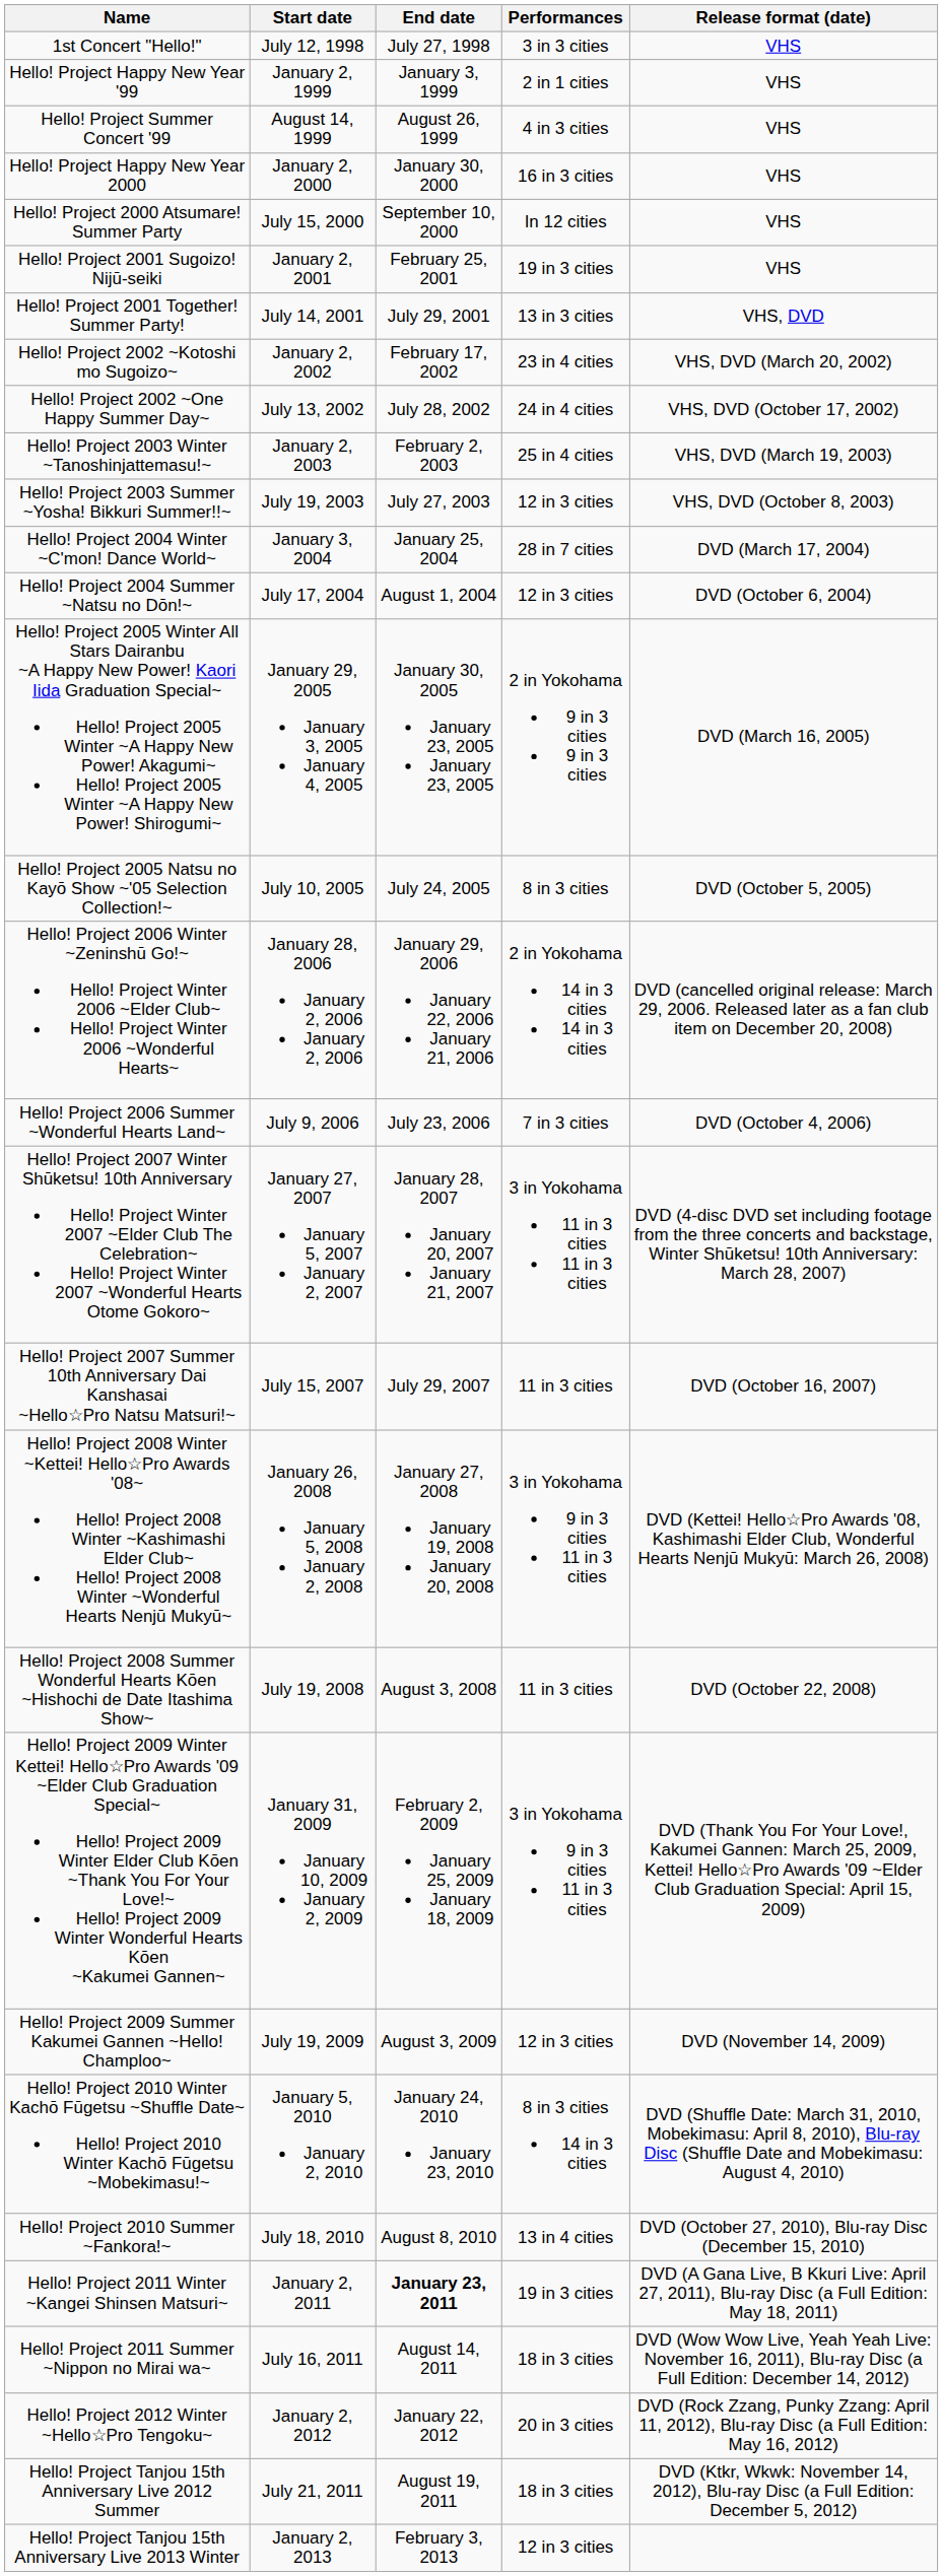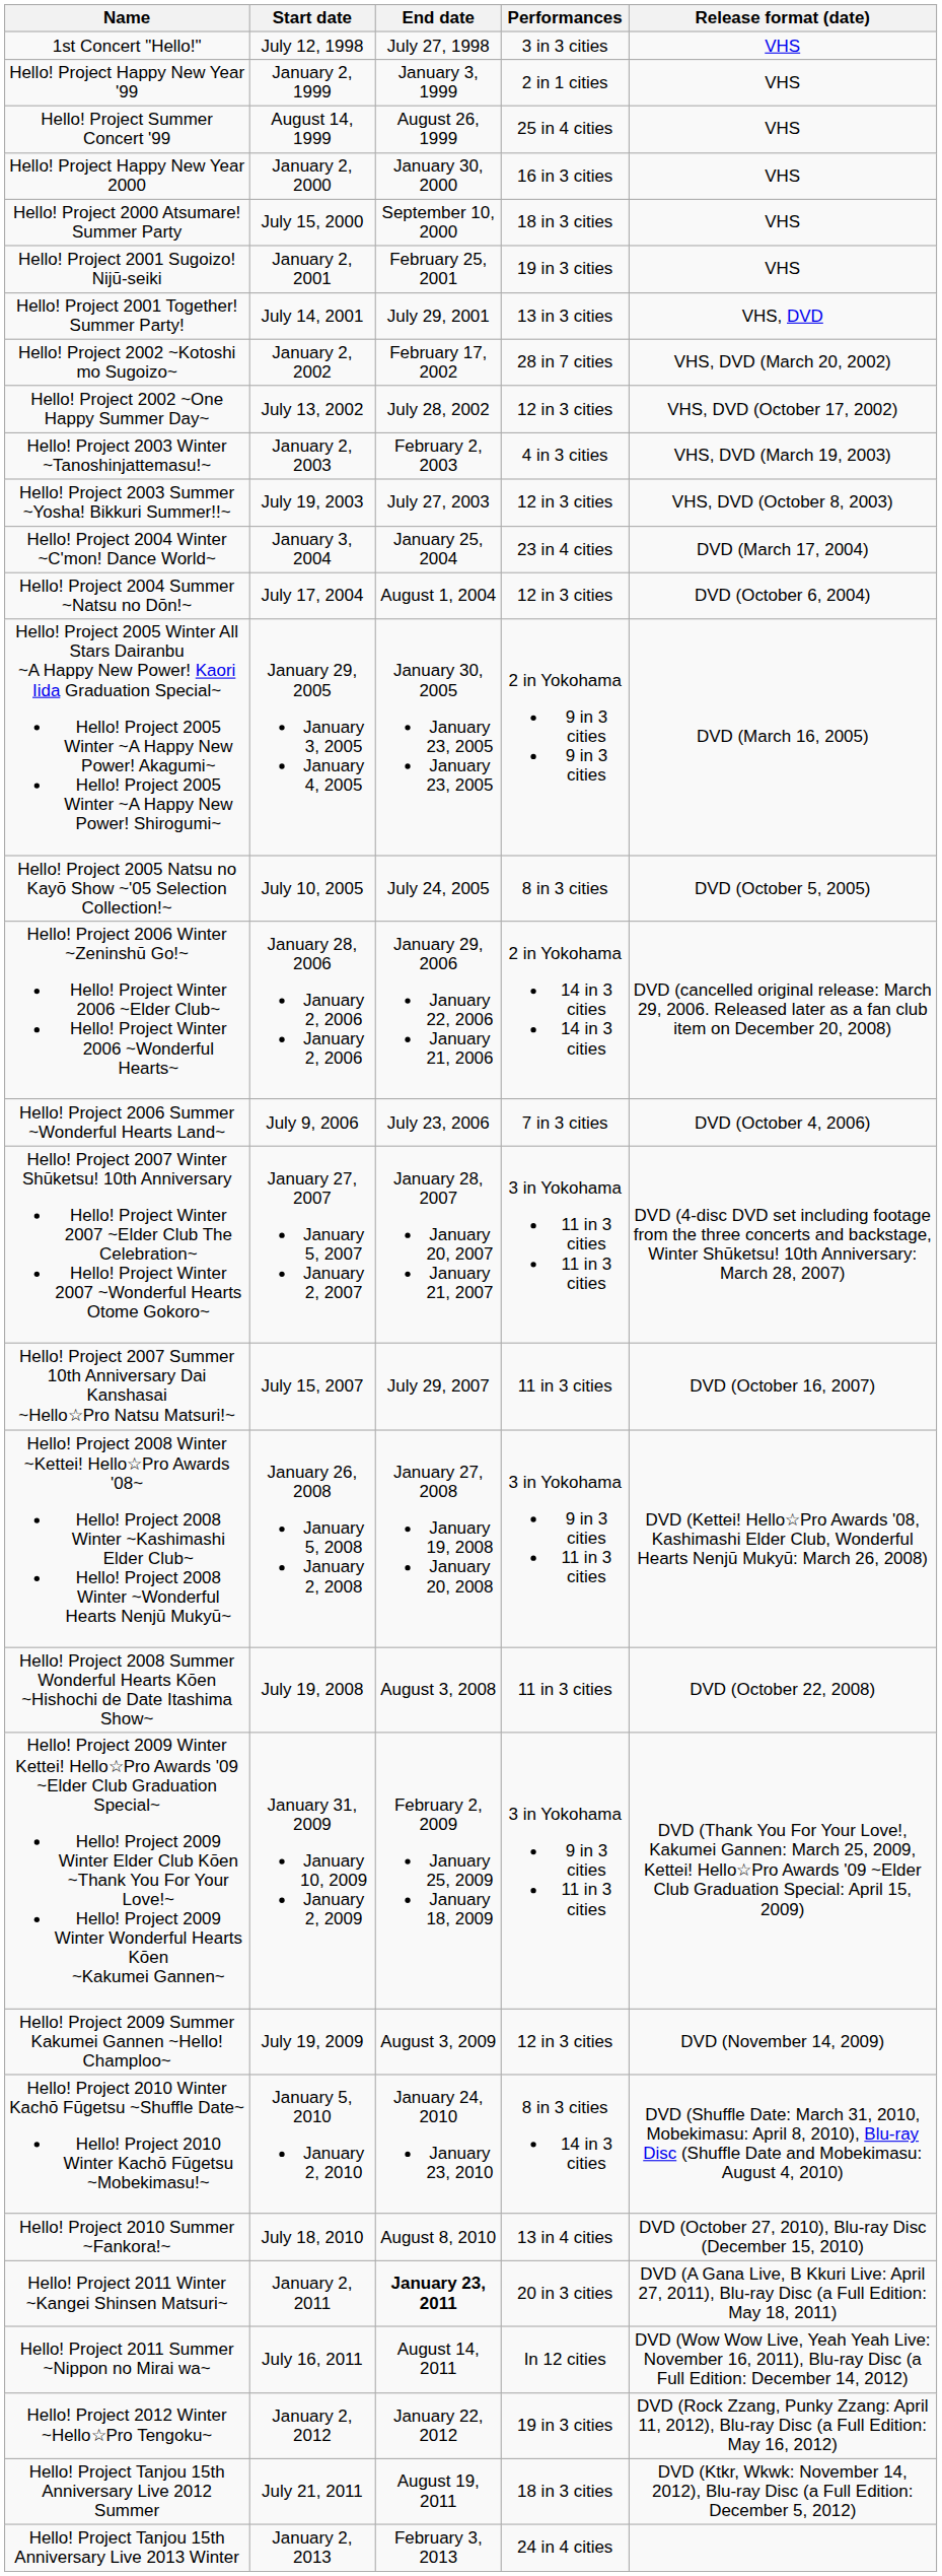 <table class="wikitable" style="text-align:center">
 <tr>
 <th>Name</th>
 <th style="width:px">Start date</th>
 <th style="width:px">End date</th>
 <th>Performances</th>
 <th>Release format (date)</th>
 </tr>
 <tr>
 <td>1st Concert "Hello!"</td>
 <td>July 12, 1998</td>
 <td>July 27, 1998</td>
 <td>3 in 3 cities</td>
 <td><a href='#'>VHS</a></td>
 </tr>
 <tr>
 <td>Hello! Project Happy New Year '99</td>
 <td>January 2, 1999</td>
 <td>January 3, 1999</td>
 <td>2 in 1 cities</td>
 <td>VHS</td>
 </tr>
 <tr>
 <td>Hello! Project Summer Concert '99</td>
 <td>August 14, 1999</td>
 <td>August 26, 1999</td>
-<td>4 in 3 cities</td>
+<td>25 in 4 cities</td>
 <td>VHS</td>
 </tr>
 <tr>
 <td>Hello! Project Happy New Year 2000</td>
 <td>January 2, 2000</td>
 <td>January 30, 2000</td>
 <td>16 in 3 cities</td>
 <td>VHS</td>
 </tr>
 <tr>
 <td>Hello! Project 2000 Atsumare! Summer Party</td>
 <td>July 15, 2000</td>
 <td>September 10, 2000</td>
-<td>In 12 cities</td>
+<td>18 in 3 cities</td>
 <td>VHS</td>
 </tr>
 <tr>
 <td>Hello! Project 2001 Sugoizo! Nijū-seiki</td>
 <td>January 2, 2001</td>
 <td>February 25, 2001</td>
 <td>19 in 3 cities</td>
 <td>VHS</td>
 </tr>
 <tr>
 <td>Hello! Project 2001 Together! Summer Party!</td>
 <td>July 14, 2001</td>
 <td>July 29, 2001</td>
 <td>13 in 3 cities</td>
 <td>VHS, <a href='#'>DVD</a></td>
 </tr>
 <tr>
 <td>Hello! Project 2002 ~Kotoshi mo Sugoizo~</td>
 <td>January 2, 2002</td>
 <td>February 17, 2002</td>
-<td>23 in 4 cities</td>
+<td>28 in 7 cities</td>
 <td>VHS, DVD (March 20, 2002)</td>
 </tr>
 <tr>
 <td>Hello! Project 2002 ~One Happy Summer Day~</td>
 <td>July 13, 2002</td>
 <td>July 28, 2002</td>
-<td>24 in 4 cities</td>
+<td>12 in 3 cities</td>
 <td>VHS, DVD (October 17, 2002)</td>
 </tr>
 <tr>
 <td>Hello! Project 2003 Winter ~Tanoshinjattemasu!~</td>
 <td>January 2, 2003</td>
 <td>February 2, 2003</td>
-<td>25 in 4 cities</td>
+<td>4 in 3 cities</td>
 <td>VHS, DVD (March 19, 2003)</td>
 </tr>
 <tr>
 <td>Hello! Project 2003 Summer ~Yosha! Bikkuri Summer!!~</td>
 <td>July 19, 2003</td>
 <td>July 27, 2003</td>
 <td>12 in 3 cities</td>
 <td>VHS, DVD (October 8, 2003)</td>
 </tr>
 <tr>
 <td>Hello! Project 2004 Winter ~C'mon! Dance World~</td>
 <td>January 3, 2004</td>
 <td>January 25, 2004</td>
-<td>28 in 7 cities</td>
+<td>23 in 4 cities</td>
 <td>DVD (March 17, 2004)</td>
 </tr>
 <tr>
 <td>Hello! Project 2004 Summer ~Natsu no Dōn!~</td>
 <td>July 17, 2004</td>
 <td>August 1, 2004</td>
 <td>12 in 3 cities</td>
 <td>DVD (October 6, 2004)</td>
 </tr>
 <tr>
 <td>Hello! Project 2005 Winter All Stars Dairanbu<br>~A Happy New Power! <a href='#'>Kaori Iida</a> Graduation Special~<br><ul><li>Hello! Project 2005 Winter ~A Happy New Power! Akagumi~</li><li>Hello! Project 2005 Winter ~A Happy New Power! Shirogumi~</li></ul></td>
 <td>January 29, 2005<br><ul><li>January 3, 2005</li><li>January 4, 2005</li></ul></td>
 <td>January 30, 2005<br><ul><li>January 23, 2005</li><li>January 23, 2005</li></ul></td>
 <td>2 in Yokohama<br><ul><li>9 in 3 cities</li><li>9 in 3 cities</li></ul></td>
 <td>DVD (March 16, 2005)</td>
 </tr>
 <tr>
 <td>Hello! Project 2005 Natsu no Kayō Show ~'05 Selection Collection!~</td>
 <td>July 10, 2005</td>
 <td>July 24, 2005</td>
 <td>8 in 3 cities</td>
 <td>DVD (October 5, 2005)</td>
 </tr>
 <tr>
 <td>Hello! Project 2006 Winter ~Zeninshū Go!~<br><ul><li>Hello! Project Winter 2006 ~Elder Club~</li><li>Hello! Project Winter 2006 ~Wonderful Hearts~</li></ul></td>
 <td>January 28, 2006<br><ul><li>January 2, 2006</li><li>January 2, 2006</li></ul></td>
 <td>January 29, 2006<br><ul><li>January 22, 2006</li><li>January 21, 2006</li></ul></td>
 <td>2 in Yokohama<br><ul><li>14 in 3 cities</li><li>14 in 3 cities</li></ul></td>
 <td>DVD (cancelled original release: March 29, 2006. Released later as a fan club item on December 20, 2008)</td>
 </tr>
 <tr>
 <td>Hello! Project 2006 Summer ~Wonderful Hearts Land~</td>
 <td>July 9, 2006</td>
 <td>July 23, 2006</td>
 <td>7 in 3 cities</td>
 <td>DVD (October 4, 2006)</td>
 </tr>
 <tr>
 <td>Hello! Project 2007 Winter Shūketsu! 10th Anniversary<br><ul><li>Hello! Project Winter 2007 ~Elder Club The Celebration~</li><li>Hello! Project Winter 2007 ~Wonderful Hearts Otome Gokoro~</li></ul></td>
 <td>January 27, 2007<br><ul><li>January 5, 2007</li><li>January 2, 2007</li></ul></td>
 <td>January 28, 2007<br><ul><li>January 20, 2007</li><li>January 21, 2007</li></ul></td>
 <td>3 in Yokohama<br><ul><li>11 in 3 cities</li><li>11 in 3 cities</li></ul></td>
 <td>DVD (4-disc DVD set including footage from the three concerts and backstage, Winter Shūketsu! 10th Anniversary: March 28, 2007)</td>
 </tr>
 <tr>
 <td>Hello! Project 2007 Summer 10th Anniversary Dai Kanshasai<br>~Hello☆Pro Natsu Matsuri!~</td>
 <td>July 15, 2007</td>
 <td>July 29, 2007</td>
 <td>11 in 3 cities</td>
 <td>DVD (October 16, 2007)</td>
 </tr>
 <tr>
 <td>Hello! Project 2008 Winter ~Kettei! Hello☆Pro Awards '08~<br><ul><li>Hello! Project 2008 Winter ~Kashimashi Elder Club~</li><li>Hello! Project 2008 Winter ~Wonderful Hearts Nenjū Mukyū~</li></ul></td>
 <td>January 26, 2008<br><ul><li>January 5, 2008</li><li>January 2, 2008</li></ul></td>
 <td>January 27, 2008<br><ul><li>January 19, 2008</li><li>January 20, 2008</li></ul></td>
 <td>3 in Yokohama<br><ul><li>9 in 3 cities</li><li>11 in 3 cities</li></ul></td>
 <td>DVD (Kettei! Hello☆Pro Awards '08, Kashimashi Elder Club, Wonderful Hearts Nenjū Mukyū: March 26, 2008)</td>
 </tr>
 <tr>
 <td>Hello! Project 2008 Summer Wonderful Hearts Kōen<br>~Hishochi de Date Itashima Show~</td>
 <td>July 19, 2008</td>
 <td>August 3, 2008</td>
 <td>11 in 3 cities</td>
 <td>DVD (October 22, 2008)</td>
 </tr>
 <tr>
 <td>Hello! Project 2009 Winter<br>Kettei! Hello☆Pro Awards '09 ~Elder Club Graduation Special~<br><ul><li>Hello! Project 2009 Winter Elder Club Kōen<br>~Thank You For Your Love!~</li><li>Hello! Project 2009 Winter Wonderful Hearts Kōen<br>~Kakumei Gannen~</li></ul></td>
 <td>January 31, 2009<br><ul><li>January 10, 2009</li><li>January 2, 2009</li></ul></td>
 <td>February 2, 2009<br><ul><li>January 25, 2009</li><li>January 18, 2009</li></ul></td>
 <td>3 in Yokohama<br><ul><li>9 in 3 cities</li><li>11 in 3 cities</li></ul></td>
 <td>DVD (Thank You For Your Love!, Kakumei Gannen: March 25, 2009, Kettei! Hello☆Pro Awards '09 ~Elder Club Graduation Special: April 15, 2009)</td>
 </tr>
 <tr>
 <td>Hello! Project 2009 Summer Kakumei Gannen ~Hello! Champloo~</td>
 <td>July 19, 2009</td>
 <td>August 3, 2009</td>
 <td>12 in 3 cities</td>
 <td>DVD (November 14, 2009)</td>
 </tr>
 <tr>
 <td>Hello! Project 2010 Winter Kachō Fūgetsu ~Shuffle Date~<br><ul><li>Hello! Project 2010 Winter Kachō Fūgetsu ~Mobekimasu!~</li></ul></td>
 <td>January 5, 2010<br><ul><li>January 2, 2010</li></ul></td>
 <td>January 24, 2010<br><ul><li>January 23, 2010</li></ul></td>
 <td>8 in 3 cities<br><ul><li>14 in 3 cities</li></ul></td>
 <td>DVD (Shuffle Date: March 31, 2010, Mobekimasu: April 8, 2010), <a href='#'>Blu-ray Disc</a> (Shuffle Date and Mobekimasu: August 4, 2010)</td>
 </tr>
 <tr>
 <td>Hello! Project 2010 Summer ~Fankora!~</td>
 <td>July 18, 2010</td>
 <td>August 8, 2010</td>
 <td>13 in 4 cities</td>
 <td>DVD (October 27, 2010), Blu-ray Disc (December 15, 2010)</td>
 </tr>
 <tr>
 <td>Hello! Project 2011 Winter ~Kangei Shinsen Matsuri~</td>
 <td>January 2, 2011</td>
 <td><strong>January 23, 2011</strong></td>
-<td>19 in 3 cities</td>
+<td>20 in 3 cities</td>
 <td>DVD (A Gana Live, B Kkuri Live: April 27, 2011), Blu-ray Disc (a Full Edition: May 18, 2011)</td>
 </tr>
 <tr>
 <td>Hello! Project 2011 Summer ~Nippon no Mirai wa~</td>
 <td>July 16, 2011</td>
 <td>August 14, 2011</td>
-<td>18 in 3 cities</td>
+<td>In 12 cities</td>
 <td>DVD (Wow Wow Live, Yeah Yeah Live: November 16, 2011), Blu-ray Disc (a Full Edition: December 14, 2012)</td>
 </tr>
 <tr>
 <td>Hello! Project 2012 Winter ~Hello☆Pro Tengoku~</td>
 <td>January 2, 2012</td>
 <td>January 22, 2012</td>
-<td>20 in 3 cities</td>
+<td>19 in 3 cities</td>
 <td>DVD (Rock Zzang, Punky Zzang: April 11, 2012), Blu-ray Disc (a Full Edition: May 16, 2012)</td>
 </tr>
 <tr>
 <td>Hello! Project Tanjou 15th Anniversary Live 2012 Summer</td>
 <td>July 21, 2011</td>
 <td>August 19, 2011</td>
 <td>18 in 3 cities</td>
 <td>DVD (Ktkr, Wkwk: November 14, 2012), Blu-ray Disc (a Full Edition: December 5, 2012)</td>
 </tr>
 <tr>
 <td>Hello! Project Tanjou 15th Anniversary Live 2013 Winter</td>
 <td>January 2, 2013</td>
 <td>February 3, 2013</td>
-<td>12 in 3 cities</td>
+<td>24 in 4 cities</td>
 <td></td>
 </tr>
 <tr>
 </tr>
 </table>
